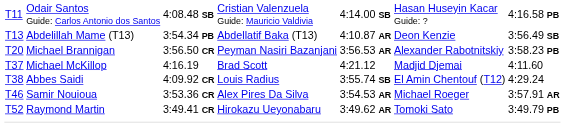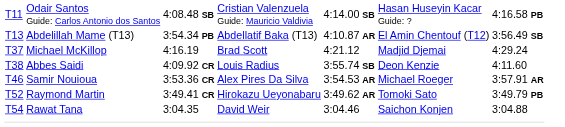 <table>
 <tr>
 <td><a href='#'>T11</a></td>
 <td><a href='#'>Odair Santos</a><br><small>Guide: <a href='#'>Carlos Antonio dos Santos</a></small><br></td>
 <td>4:08.48 <small><strong>SB</strong></small></td>
 <td><a href='#'>Cristian Valenzuela</a><br><small>Guide: <a href='#'>Mauricio Valdivia</a></small><br></td>
 <td>4:14.00 <small><strong>SB</strong></small></td>
 <td><a href='#'>Hasan Huseyin Kacar</a><br><small>Guide: ?</small><br></td>
 <td>4:16.58 <small><strong>PB</strong></small></td>
 </tr>
 <tr>
 <td><a href='#'>T13</a></td>
 <td><a href='#'>Abdelillah Mame</a> (T13)<br></td>
 <td>3:54.34  <small><strong>PB</strong></small></td>
 <td><a href='#'>Abdellatif Baka</a> (T13)<br></td>
 <td>4:10.87 <small><strong>AR</strong></small></td>
-<td><a href='#'>Deon Kenzie</a><br></td>
+<td><a href='#'>El Amin Chentouf</a> (<a href='#'>T12</a>)<br></td>
 <td>3:56.49 <small><strong>SB</strong></small></td>
-</tr>
-<tr>
-<td><a href='#'>T20</a></td>
-<td><a href='#'>Michael Brannigan</a><br></td>
-<td>3:56.50 <small><strong>CR</strong></small></td>
-<td><a href='#'>Peyman Nasiri Bazanjani</a><br></td>
-<td>3:56.53 <small><strong>AR</strong></small></td>
-<td><a href='#'>Alexander Rabotnitskiy</a><br></td>
-<td>3:58.23 <small><strong>PB</strong></small></td>
 </tr>
 <tr>
 <td><a href='#'>T37</a></td>
 <td><a href='#'>Michael McKillop</a><br></td>
 <td>4:16.19</td>
 <td><a href='#'>Brad Scott</a><br></td>
 <td>4:21.12</td>
 <td><a href='#'>Madjid Djemai</a><br></td>
-<td>4:11.60</td>
+<td>4:29.24</td>
 </tr>
 <tr>
 <td><a href='#'>T38</a></td>
 <td><a href='#'>Abbes Saidi</a><br></td>
 <td>4:09.92 <small><strong>CR</strong></small></td>
 <td><a href='#'>Louis Radius</a><br></td>
 <td>3:55.74 <small><strong>SB</strong></small></td>
-<td><a href='#'>El Amin Chentouf</a> (<a href='#'>T12</a>)<br></td>
-<td>4:29.24</td>
+<td><a href='#'>Deon Kenzie</a><br></td>
+<td>4:11.60</td>
 </tr>
 <tr>
 <td><a href='#'>T46</a></td>
 <td><a href='#'>Samir Nouioua</a><br></td>
 <td>3:53.36 <small><strong>CR</strong></small></td>
 <td><a href='#'>Alex Pires Da Silva</a><br></td>
 <td>3:54.53 <small><strong>AR</strong></small></td>
 <td><a href='#'>Michael Roeger</a><br></td>
 <td>3:57.91 <small><strong>AR</strong></small></td>
 </tr>
 <tr>
 <td><a href='#'>T52</a></td>
 <td><a href='#'>Raymond Martin</a><br></td>
 <td>3:49.41 <small><strong>CR</strong></small></td>
 <td><a href='#'>Hirokazu Ueyonabaru</a><br></td>
 <td>3:49.62 <small><strong>AR</strong></small></td>
 <td><a href='#'>Tomoki Sato</a><br></td>
 <td>3:49.79 <small><strong>PB</strong></small></td>
 </tr>
 <tr>
+<td><a href='#'>T54</a></td>
+<td><a href='#'>Rawat Tana</a><br></td>
+<td>3:04.35</td>
+<td><a href='#'>David Weir</a><br></td>
+<td>3:04.46</td>
+<td><a href='#'>Saichon Konjen</a><br></td>
+<td>3:04.88</td>
+</tr>
+<tr>
 <td colspan=7></td>
 </tr>
 <tr>
 </tr>
 <tr bgcolor= e8e8e8>
 <td colspan=7></td>
 </tr>
 </table>
